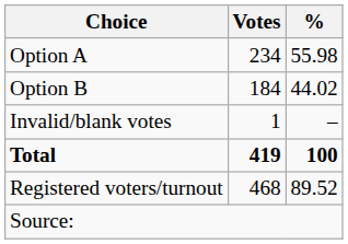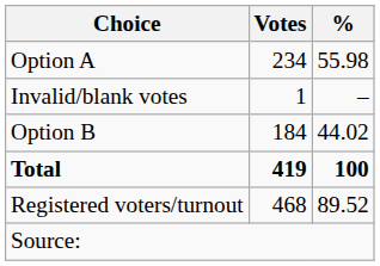 <table class=wikitable style=text-align:right>
 <tr>
 <th>Choice</th>
 <th>Votes</th>
 <th>%</th>
 </tr>
 <tr>
 <td align=left>Option A</td>
 <td>234</td>
 <td>55.98</td>
 </tr>
 <tr>
+<td align=left>Invalid/blank votes</td>
+<td>1</td>
+<td>–</td>
+</tr>
+<tr>
 <td align=left>Option B</td>
 <td>184</td>
 <td>44.02</td>
-</tr>
-<tr>
-<td align=left>Invalid/blank votes</td>
-<td>1</td>
-<td>–</td>
 </tr>
 <tr>
 <td align=left><strong>Total</strong></td>
 <td><strong>419</strong></td>
 <td><strong>100</strong></td>
 </tr>
 <tr>
 <td align=left>Registered voters/turnout</td>
 <td>468</td>
 <td>89.52</td>
 </tr>
 <tr>
 <td align=left colspan=3>Source: </td>
 </tr>
 </table>
